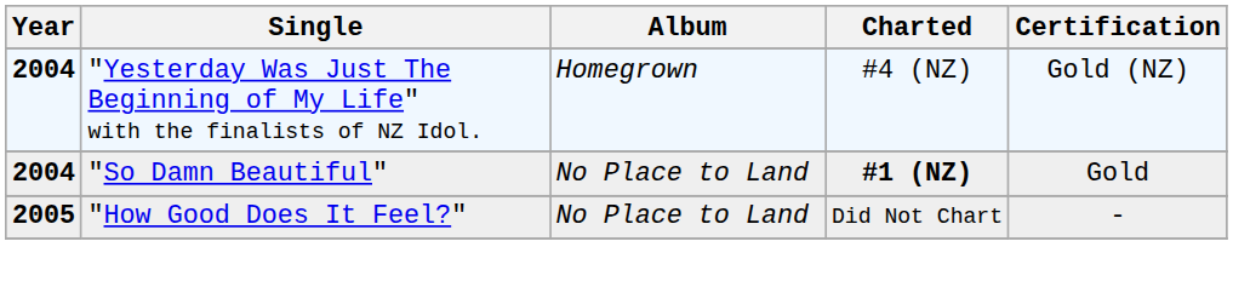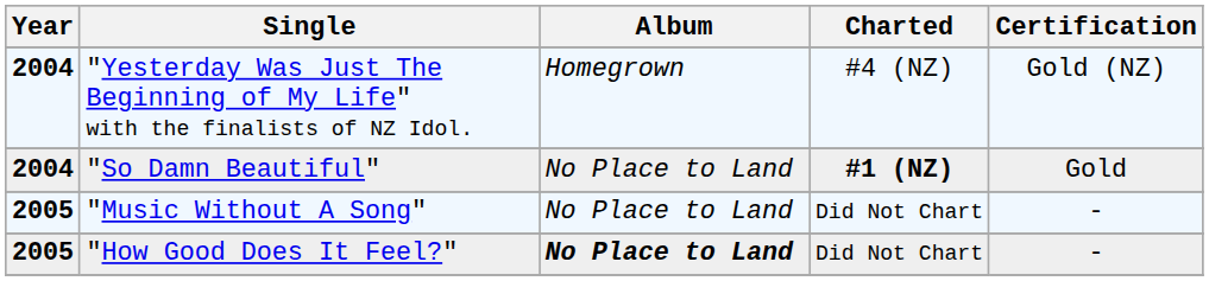 <table class="wikitable"|width=100%>
 <tr>
 <th>Year</th>
 <th width="225">Single</th>
 <th width="130">Album</th>
 <th>Charted</th>
 <th width="50">Certification</th>
 </tr>
 <tr>
 </tr>
 <tr bgcolor="#F0F8FF">
 <td align="left" valign="top"><strong>2004</strong></td>
 <td align="left" valign="top">"<a href='#'>Yesterday Was Just The Beginning of My Life</a>"<br><small>with the finalists of NZ Idol.</small></td>
 <td align="left" valign="top"><em>Homegrown</em></td>
 <td align="center" valign="top">#4 (NZ)</td>
 <td align="center" valign="top">Gold (NZ)</td>
 </tr>
 <tr>
 </tr>
 <tr bgcolor="#efefef">
 <td align="left" valign="top"><strong>2004</strong></td>
 <td align="left" valign="top">"<a href='#'>So Damn Beautiful</a>"</td>
 <td align="left" valign="top"><em>No Place to Land</em></td>
 <td align="center" valign="top"><strong>#1 (NZ)</strong></td>
 <td align="center" valign="top">Gold</td>
 </tr>
 <tr>
 </tr>
-<tr>
-</tr>
-<tr bgcolor="#efefef">
+<tr bgcolor="#F0F8FF">
 <td align="left" valign="top"><strong>2005</strong></td>
-<td align="left" valign="top">"<a href='#'>How Good Does It Feel?</a>"</td>
+<td align="left" valign="top">"<a href='#'>Music Without A Song</a>"</td>
 <td align="left" valign="top"><em>No Place to Land</em></td>
 <td align="center" valign="top"><small>Did Not Chart</small></td>
 <td align="center" valign="top">-</td>
 </tr>
 <tr>
 </tr>
+<tr bgcolor="#efefef">
+<td align="left" valign="top"><strong>2005</strong></td>
+<td align="left" valign="top">"<a href='#'>How Good Does It Feel?</a>"</td>
+<td align="left" valign="top"><strong><em>No Place to Land</em></strong></td>
+<td align="center" valign="top"><small>Did Not Chart</small></td>
+<td align="center" valign="top">-</td>
+</tr>
+<tr>
+</tr>
 </table>
